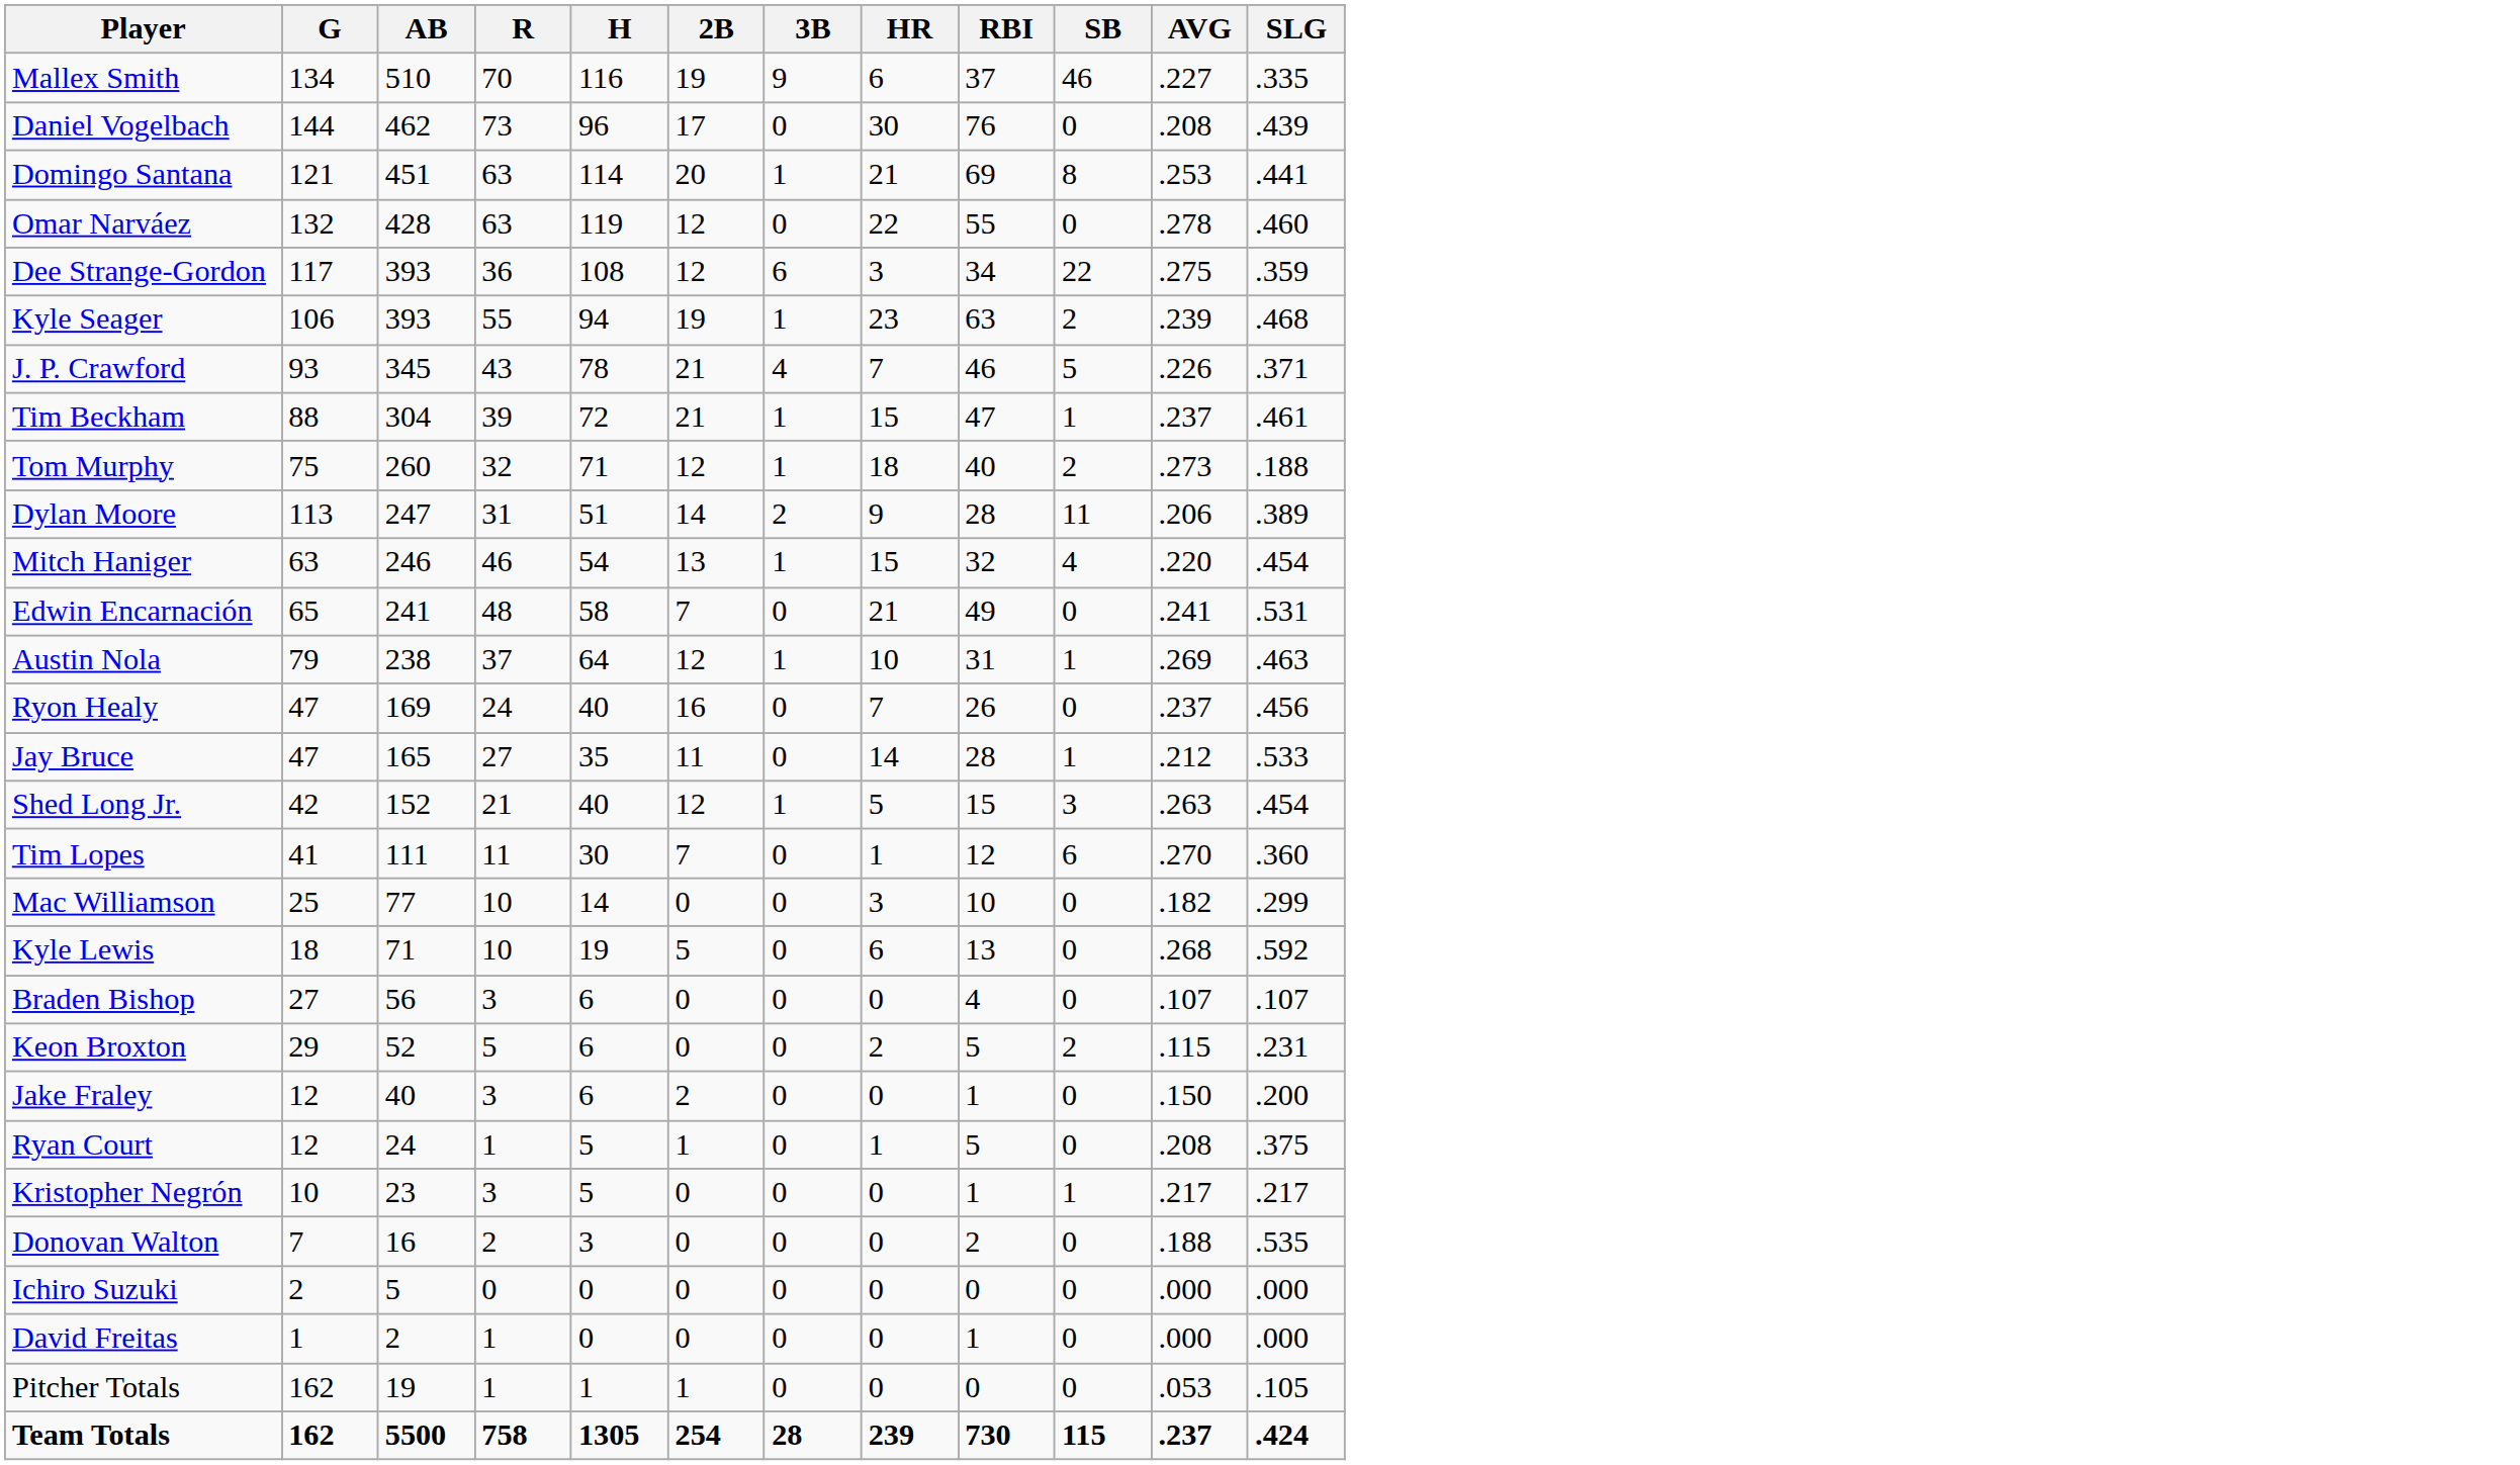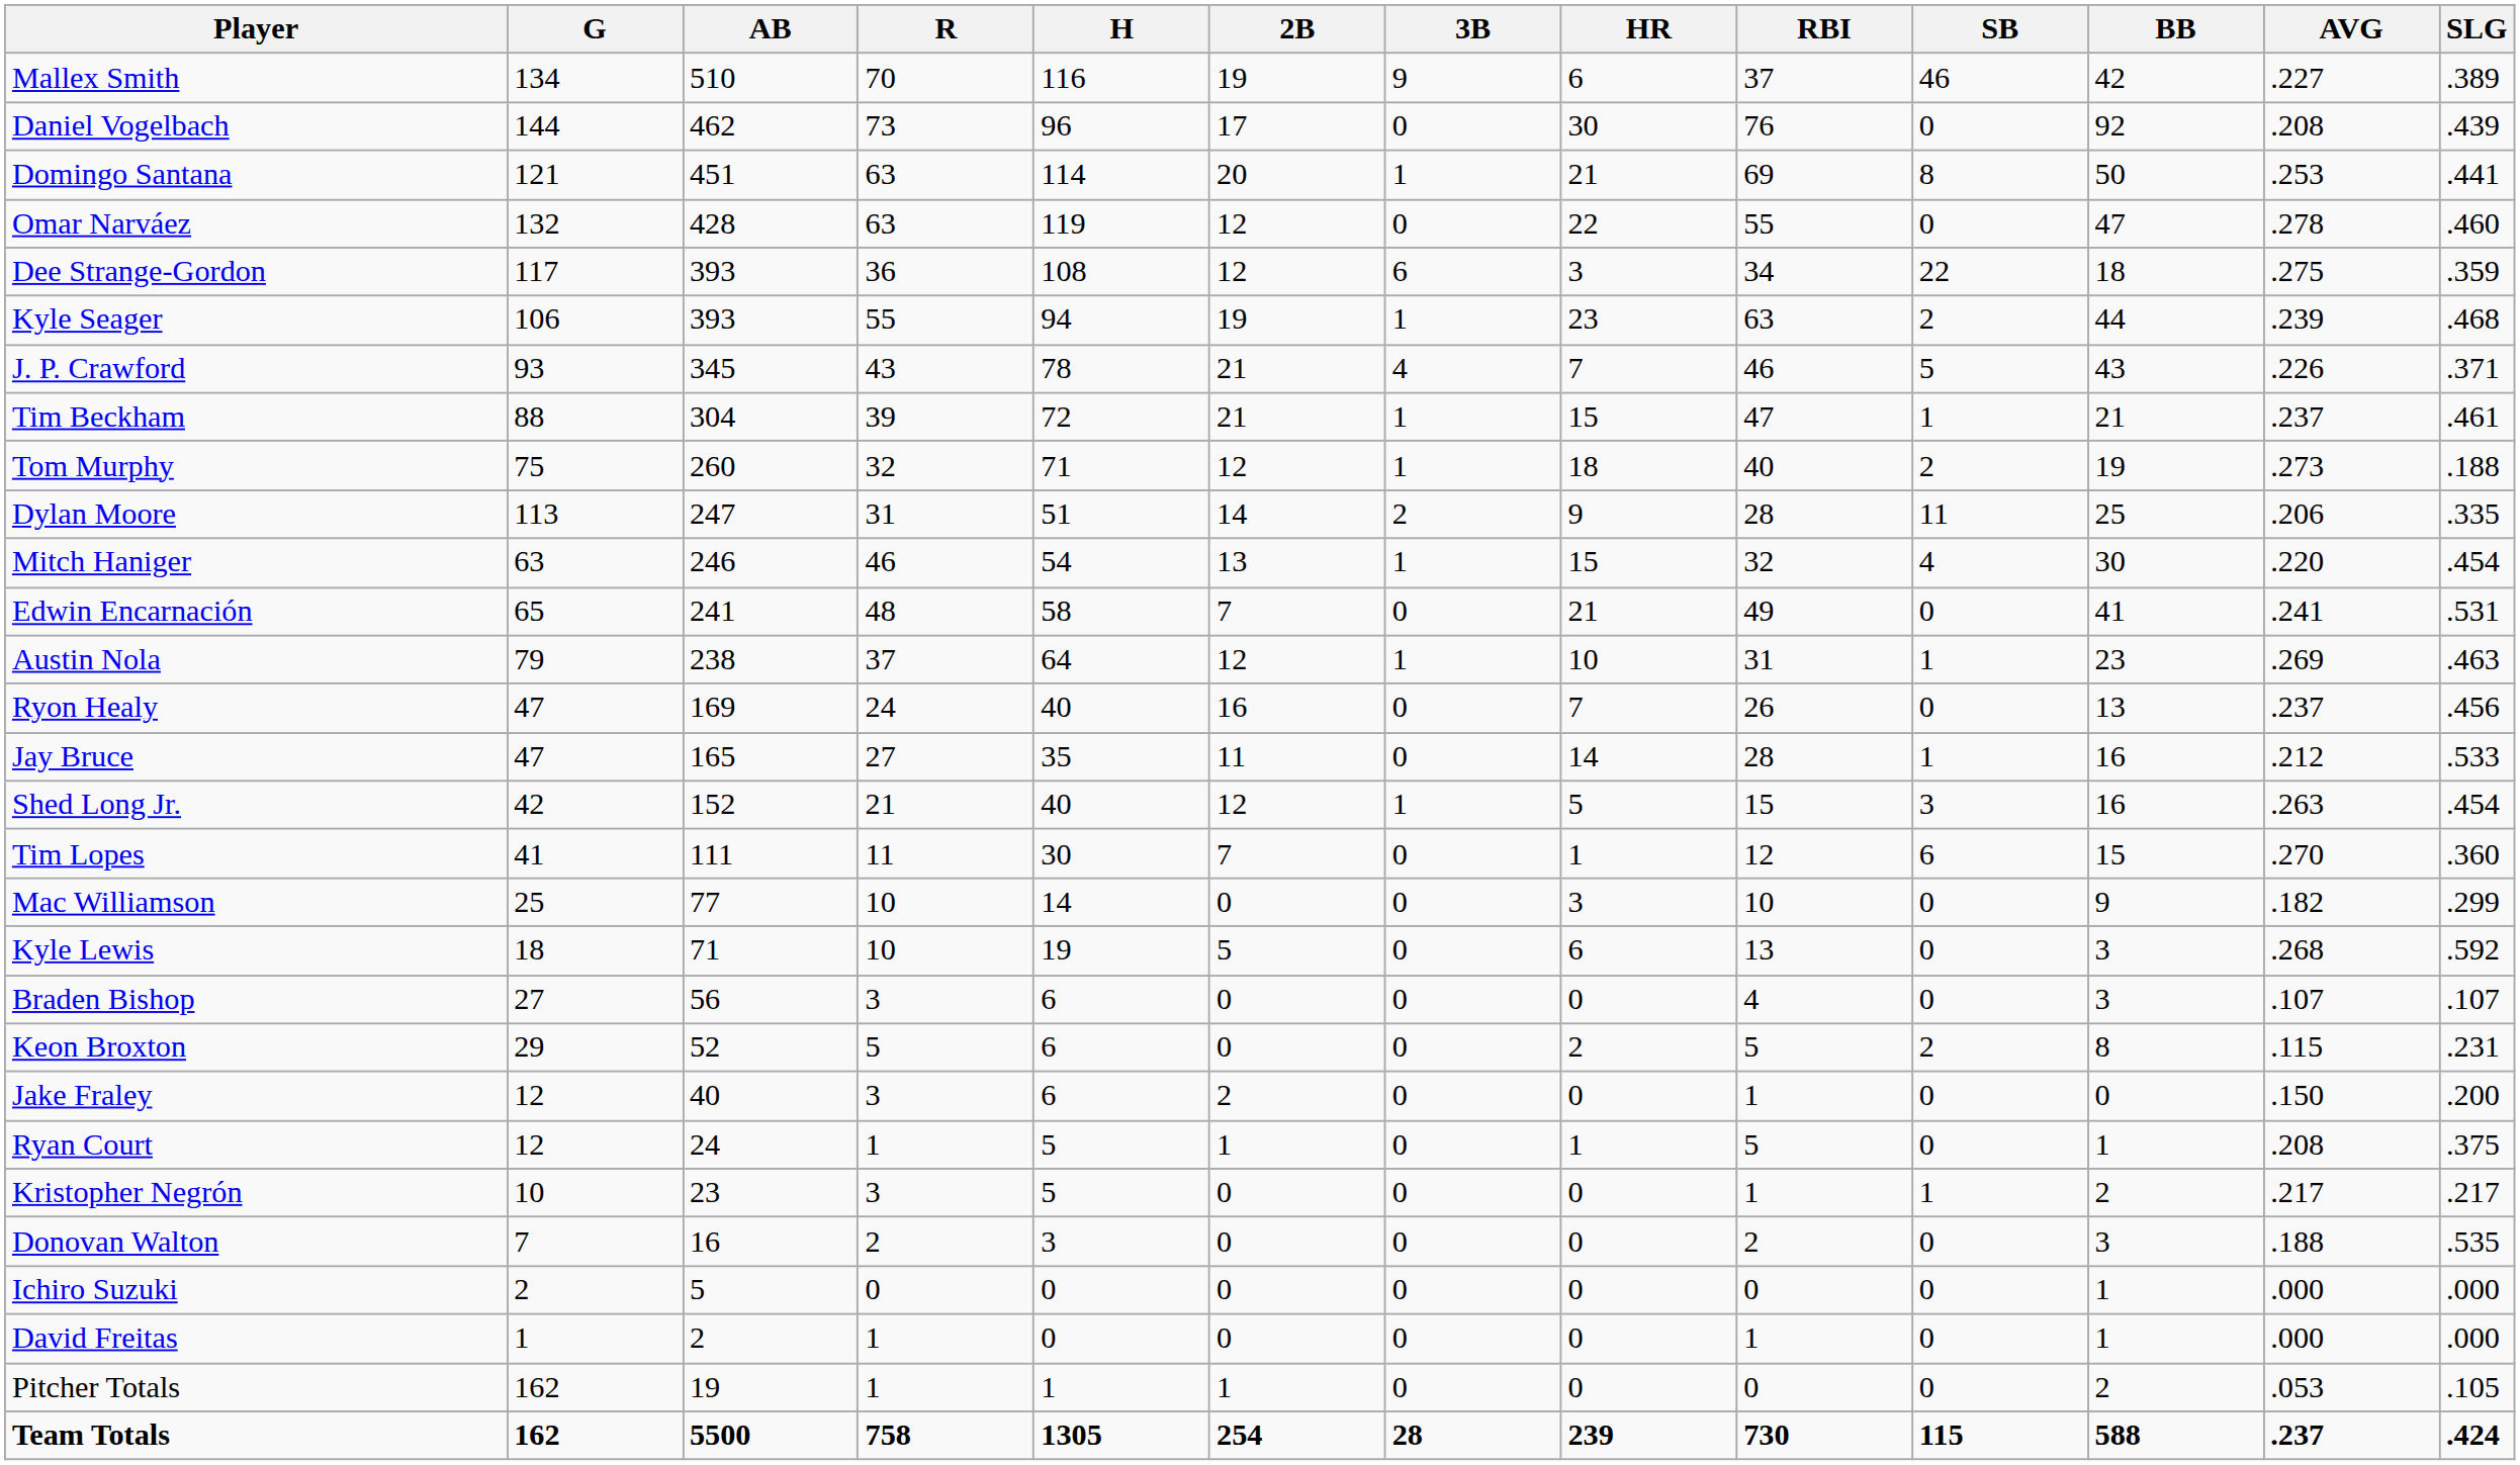 <table class=wikitable style="text-align=center">
 <tr>
 <th bgcolor=#DDDDFF; width="20%">Player</th>
 <th bgcolor=#DDDDFF; width="7%">G</th>
 <th bgcolor=#DDDDFF; width="7%">AB</th>
 <th bgcolor=#DDDDFF; width="7%">R</th>
 <th bgcolor=#DDDDFF; width="7%">H</th>
 <th bgcolor=#DDDDFF; width="7%">2B</th>
 <th bgcolor=#DDDDFF; width="7%">3B</th>
 <th bgcolor=#DDDDFF; width="7%">HR</th>
 <th bgcolor=#DDDDFF; width="7%">RBI</th>
 <th bgcolor=#DDDDFF; width="7%">SB</th>
+<th bgcolor=#DDDDFF; width="7%">BB</th>
 <th bgcolor=#DDDDFF; width="7%">AVG</th>
 <th bgcolor=#DDDDFF; width="7%">SLG</th>
 </tr>
 <tr>
 <td><a href='#'>Mallex Smith</a></td>
 <td>134</td>
 <td>510</td>
 <td>70</td>
 <td>116</td>
 <td>19</td>
 <td>9</td>
 <td>6</td>
 <td>37</td>
 <td>46</td>
+<td>42</td>
 <td>.227</td>
-<td>.335</td>
+<td>.389</td>
 </tr>
 <tr>
 <td><a href='#'>Daniel Vogelbach</a></td>
 <td>144</td>
 <td>462</td>
 <td>73</td>
 <td>96</td>
 <td>17</td>
 <td>0</td>
 <td>30</td>
 <td>76</td>
 <td>0</td>
+<td>92</td>
 <td>.208</td>
 <td>.439</td>
 </tr>
 <tr>
 <td><a href='#'>Domingo Santana</a></td>
 <td>121</td>
 <td>451</td>
 <td>63</td>
 <td>114</td>
 <td>20</td>
 <td>1</td>
 <td>21</td>
 <td>69</td>
 <td>8</td>
+<td>50</td>
 <td>.253</td>
 <td>.441</td>
 </tr>
 <tr>
 <td><a href='#'>Omar Narváez</a></td>
 <td>132</td>
 <td>428</td>
 <td>63</td>
 <td>119</td>
 <td>12</td>
 <td>0</td>
 <td>22</td>
 <td>55</td>
 <td>0</td>
+<td>47</td>
 <td>.278</td>
 <td>.460</td>
 </tr>
 <tr>
 <td><a href='#'>Dee Strange-Gordon</a></td>
 <td>117</td>
 <td>393</td>
 <td>36</td>
 <td>108</td>
 <td>12</td>
 <td>6</td>
 <td>3</td>
 <td>34</td>
 <td>22</td>
+<td>18</td>
 <td>.275</td>
 <td>.359</td>
 </tr>
 <tr>
 <td><a href='#'>Kyle Seager</a></td>
 <td>106</td>
 <td>393</td>
 <td>55</td>
 <td>94</td>
 <td>19</td>
 <td>1</td>
 <td>23</td>
 <td>63</td>
 <td>2</td>
+<td>44</td>
 <td>.239</td>
 <td>.468</td>
 </tr>
 <tr>
 <td><a href='#'>J. P. Crawford</a></td>
 <td>93</td>
 <td>345</td>
 <td>43</td>
 <td>78</td>
 <td>21</td>
 <td>4</td>
 <td>7</td>
 <td>46</td>
 <td>5</td>
+<td>43</td>
 <td>.226</td>
 <td>.371</td>
 </tr>
 <tr>
 <td><a href='#'>Tim Beckham</a></td>
 <td>88</td>
 <td>304</td>
 <td>39</td>
 <td>72</td>
 <td>21</td>
 <td>1</td>
 <td>15</td>
 <td>47</td>
 <td>1</td>
+<td>21</td>
 <td>.237</td>
 <td>.461</td>
 </tr>
 <tr>
 <td><a href='#'>Tom Murphy</a></td>
 <td>75</td>
 <td>260</td>
 <td>32</td>
 <td>71</td>
 <td>12</td>
 <td>1</td>
 <td>18</td>
 <td>40</td>
 <td>2</td>
+<td>19</td>
 <td>.273</td>
 <td>.188</td>
 </tr>
 <tr>
 <td><a href='#'>Dylan Moore</a></td>
 <td>113</td>
 <td>247</td>
 <td>31</td>
 <td>51</td>
 <td>14</td>
 <td>2</td>
 <td>9</td>
 <td>28</td>
 <td>11</td>
+<td>25</td>
 <td>.206</td>
-<td>.389</td>
+<td>.335</td>
 </tr>
 <tr>
 <td><a href='#'>Mitch Haniger</a></td>
 <td>63</td>
 <td>246</td>
 <td>46</td>
 <td>54</td>
 <td>13</td>
 <td>1</td>
 <td>15</td>
 <td>32</td>
 <td>4</td>
+<td>30</td>
 <td>.220</td>
 <td>.454</td>
 </tr>
 <tr>
 <td><a href='#'>Edwin Encarnación</a></td>
 <td>65</td>
 <td>241</td>
 <td>48</td>
 <td>58</td>
 <td>7</td>
 <td>0</td>
 <td>21</td>
 <td>49</td>
 <td>0</td>
+<td>41</td>
 <td>.241</td>
 <td>.531</td>
 </tr>
 <tr>
 <td><a href='#'>Austin Nola</a></td>
 <td>79</td>
 <td>238</td>
 <td>37</td>
 <td>64</td>
 <td>12</td>
 <td>1</td>
 <td>10</td>
 <td>31</td>
 <td>1</td>
+<td>23</td>
 <td>.269</td>
 <td>.463</td>
 </tr>
 <tr>
 <td><a href='#'>Ryon Healy</a></td>
 <td>47</td>
 <td>169</td>
 <td>24</td>
 <td>40</td>
 <td>16</td>
 <td>0</td>
 <td>7</td>
 <td>26</td>
 <td>0</td>
+<td>13</td>
 <td>.237</td>
 <td>.456</td>
 </tr>
 <tr>
 <td><a href='#'>Jay Bruce</a></td>
 <td>47</td>
 <td>165</td>
 <td>27</td>
 <td>35</td>
 <td>11</td>
 <td>0</td>
 <td>14</td>
 <td>28</td>
 <td>1</td>
+<td>16</td>
 <td>.212</td>
 <td>.533</td>
 </tr>
 <tr>
 <td><a href='#'>Shed Long Jr.</a></td>
 <td>42</td>
 <td>152</td>
 <td>21</td>
 <td>40</td>
 <td>12</td>
 <td>1</td>
 <td>5</td>
 <td>15</td>
 <td>3</td>
+<td>16</td>
 <td>.263</td>
 <td>.454</td>
 </tr>
 <tr>
 <td><a href='#'>Tim Lopes</a></td>
 <td>41</td>
 <td>111</td>
 <td>11</td>
 <td>30</td>
 <td>7</td>
 <td>0</td>
 <td>1</td>
 <td>12</td>
 <td>6</td>
+<td>15</td>
 <td>.270</td>
 <td>.360</td>
 </tr>
 <tr>
 <td><a href='#'>Mac Williamson</a></td>
 <td>25</td>
 <td>77</td>
 <td>10</td>
 <td>14</td>
 <td>0</td>
 <td>0</td>
 <td>3</td>
 <td>10</td>
 <td>0</td>
+<td>9</td>
 <td>.182</td>
 <td>.299</td>
 </tr>
 <tr>
 <td><a href='#'>Kyle Lewis</a></td>
 <td>18</td>
 <td>71</td>
 <td>10</td>
 <td>19</td>
 <td>5</td>
 <td>0</td>
 <td>6</td>
 <td>13</td>
 <td>0</td>
+<td>3</td>
 <td>.268</td>
 <td>.592</td>
 </tr>
 <tr>
 <td><a href='#'>Braden Bishop</a></td>
 <td>27</td>
 <td>56</td>
 <td>3</td>
 <td>6</td>
 <td>0</td>
 <td>0</td>
 <td>0</td>
 <td>4</td>
 <td>0</td>
+<td>3</td>
 <td>.107</td>
 <td>.107</td>
 </tr>
 <tr>
 <td><a href='#'>Keon Broxton</a></td>
 <td>29</td>
 <td>52</td>
 <td>5</td>
 <td>6</td>
 <td>0</td>
 <td>0</td>
 <td>2</td>
 <td>5</td>
 <td>2</td>
+<td>8</td>
 <td>.115</td>
 <td>.231</td>
 </tr>
 <tr>
 <td><a href='#'>Jake Fraley</a></td>
 <td>12</td>
 <td>40</td>
 <td>3</td>
 <td>6</td>
 <td>2</td>
 <td>0</td>
 <td>0</td>
 <td>1</td>
+<td>0</td>
 <td>0</td>
 <td>.150</td>
 <td>.200</td>
 </tr>
 <tr>
 <td><a href='#'>Ryan Court</a></td>
 <td>12</td>
 <td>24</td>
 <td>1</td>
 <td>5</td>
 <td>1</td>
 <td>0</td>
 <td>1</td>
 <td>5</td>
 <td>0</td>
+<td>1</td>
 <td>.208</td>
 <td>.375</td>
 </tr>
 <tr>
 <td><a href='#'>Kristopher Negrón</a></td>
 <td>10</td>
 <td>23</td>
 <td>3</td>
 <td>5</td>
 <td>0</td>
 <td>0</td>
 <td>0</td>
 <td>1</td>
 <td>1</td>
+<td>2</td>
 <td>.217</td>
 <td>.217</td>
 </tr>
 <tr>
 <td><a href='#'>Donovan Walton</a></td>
 <td>7</td>
 <td>16</td>
 <td>2</td>
 <td>3</td>
 <td>0</td>
 <td>0</td>
 <td>0</td>
 <td>2</td>
 <td>0</td>
+<td>3</td>
 <td>.188</td>
 <td>.535</td>
 </tr>
 <tr>
 <td><a href='#'>Ichiro Suzuki</a></td>
 <td>2</td>
 <td>5</td>
 <td>0</td>
 <td>0</td>
 <td>0</td>
 <td>0</td>
 <td>0</td>
 <td>0</td>
 <td>0</td>
+<td>1</td>
 <td>.000</td>
 <td>.000</td>
 </tr>
 <tr>
 <td><a href='#'>David Freitas</a></td>
 <td>1</td>
 <td>2</td>
 <td>1</td>
 <td>0</td>
 <td>0</td>
 <td>0</td>
 <td>0</td>
 <td>1</td>
 <td>0</td>
+<td>1</td>
 <td>.000</td>
 <td>.000</td>
 </tr>
 <tr>
 <td>Pitcher Totals</td>
 <td>162</td>
 <td>19</td>
 <td>1</td>
 <td>1</td>
 <td>1</td>
 <td>0</td>
 <td>0</td>
 <td>0</td>
 <td>0</td>
+<td>2</td>
 <td>.053</td>
 <td>.105</td>
 </tr>
 <tr>
 <td><strong>Team Totals</strong></td>
 <td><strong>162</strong></td>
 <td><strong>5500</strong></td>
 <td><strong>758</strong></td>
 <td><strong>1305</strong></td>
 <td><strong>254</strong></td>
 <td><strong>28</strong></td>
 <td><strong>239</strong></td>
 <td><strong>730</strong></td>
 <td><strong>115</strong></td>
+<td><strong>588</strong></td>
 <td><strong>.237</strong></td>
 <td><strong>.424</strong></td>
 </tr>
 </table>
